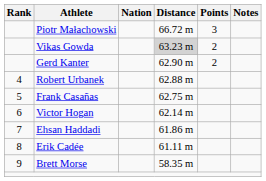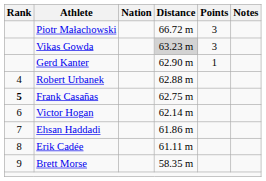 <table class="wikitable mw-datatable sortable" style="text-align:center;">
 <tr>
 <th>Rank</th>
 <th>Athlete</th>
 <th>Nation</th>
 <th>Distance</th>
 <th>Points</th>
 <th>Notes</th>
 </tr>
 <tr>
 <td></td>
 <td align=left><a href='#'>Piotr Małachowski</a></td>
 <td align=left></td>
 <td>66.72 m</td>
 <td>3</td>
 <td></td>
 </tr>
 <tr>
 <td></td>
 <td align=left><a href='#'>Vikas Gowda</a></td>
 <td align=left></td>
 <td style="background: lightgrey;">63.23 m</td>
-<td>2</td>
+<td>3</td>
 <td></td>
 </tr>
 <tr>
 <td></td>
 <td align=left><a href='#'>Gerd Kanter</a></td>
 <td align=left></td>
 <td>62.90 m</td>
-<td>2</td>
+<td>1</td>
 <td></td>
 </tr>
 <tr>
 <td>4</td>
 <td align=left><a href='#'>Robert Urbanek</a></td>
 <td align=left></td>
 <td>62.88 m</td>
 <td></td>
 <td></td>
 </tr>
 <tr>
-<td>5</td>
+<td><strong>5</strong></td>
 <td align=left><a href='#'>Frank Casañas</a></td>
 <td align=left></td>
 <td>62.75 m</td>
 <td></td>
 <td></td>
 </tr>
 <tr>
 <td>6</td>
 <td align=left><a href='#'>Victor Hogan</a></td>
 <td align=left></td>
 <td>62.14 m</td>
 <td></td>
 <td></td>
 </tr>
 <tr>
 <td>7</td>
 <td align=left><a href='#'>Ehsan Haddadi</a></td>
 <td align=left></td>
 <td>61.86 m</td>
 <td></td>
 <td></td>
 </tr>
 <tr>
 <td>8</td>
 <td align=left><a href='#'>Erik Cadée</a></td>
 <td align=left></td>
 <td>61.11 m</td>
 <td></td>
 <td></td>
 </tr>
 <tr>
 <td>9</td>
 <td align=left><a href='#'>Brett Morse</a></td>
 <td align=left></td>
 <td>58.35 m</td>
 <td></td>
 <td></td>
 </tr>
 <tr class="sortbottom">
 <td colspan=6></td>
 </tr>
 </table>
